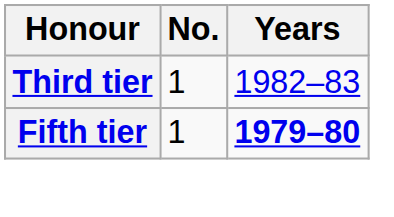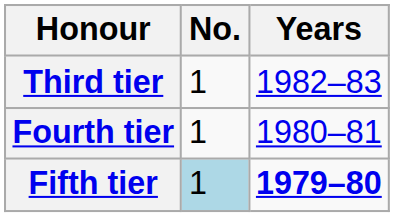 <table class="wikitable plainrowheaders">
 <tr>
 <th scope=col>Honour</th>
 <th scope=col>No.</th>
 <th scope=col>Years</th>
 </tr>
 <tr>
 <th scope=row><a href='#'>Third tier</a></th>
 <td>1</td>
 <td><a href='#'>1982–83</a></td>
 </tr>
 <tr>
+<th scope=row><a href='#'>Fourth tier</a></th>
+<td>1</td>
+<td><a href='#'>1980–81</a></td>
+</tr>
+<tr>
 <th scope=row><a href='#'>Fifth tier</a></th>
-<td>1</td>
+<td style="background: lightblue;">1</td>
 <td><strong><a href='#'>1979–80</a></strong></td>
 </tr>
 </table>
